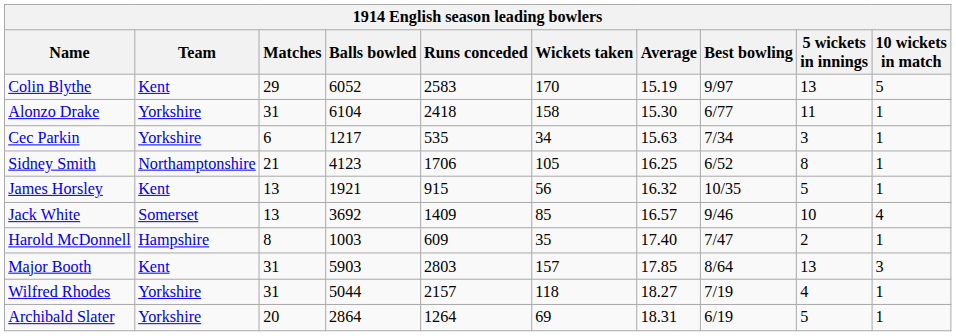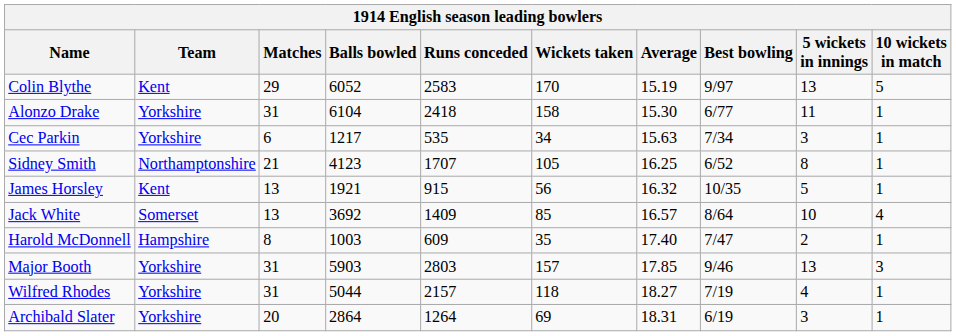 <table class="wikitable">
 <tr>
 <th colspan="10" bgcolor="#efefef">1914 English season leading bowlers</th>
 </tr>
 <tr bgcolor="#efefef">
 <th>Name</th>
 <th>Team</th>
 <th>Matches</th>
 <th>Balls bowled</th>
 <th>Runs conceded</th>
 <th>Wickets taken</th>
 <th>Average</th>
 <th>Best bowling</th>
 <th>5 wickets<br>in innings</th>
 <th>10 wickets<br>in match</th>
 </tr>
 <tr>
 <td><a href='#'>Colin Blythe</a></td>
 <td><a href='#'>Kent</a></td>
 <td>29</td>
 <td>6052</td>
 <td>2583</td>
 <td>170</td>
 <td>15.19</td>
 <td>9/97</td>
 <td>13</td>
 <td>5</td>
 </tr>
 <tr>
 <td><a href='#'>Alonzo Drake</a></td>
 <td><a href='#'>Yorkshire</a></td>
 <td>31</td>
 <td>6104</td>
 <td>2418</td>
 <td>158</td>
 <td>15.30</td>
 <td>6/77</td>
 <td>11</td>
 <td>1</td>
 </tr>
 <tr>
 <td><a href='#'>Cec Parkin</a></td>
 <td><a href='#'>Yorkshire</a></td>
 <td>6</td>
 <td>1217</td>
 <td>535</td>
 <td>34</td>
 <td>15.63</td>
 <td>7/34</td>
 <td>3</td>
 <td>1</td>
 </tr>
 <tr>
 <td><a href='#'>Sidney Smith</a></td>
 <td><a href='#'>Northamptonshire</a></td>
 <td>21</td>
 <td>4123</td>
-<td>1706</td>
+<td>1707</td>
 <td>105</td>
 <td>16.25</td>
 <td>6/52</td>
 <td>8</td>
 <td>1</td>
 </tr>
 <tr>
 <td><a href='#'>James Horsley</a></td>
 <td><a href='#'>Kent</a></td>
 <td>13</td>
 <td>1921</td>
 <td>915</td>
 <td>56</td>
 <td>16.32</td>
 <td>10/35</td>
 <td>5</td>
 <td>1</td>
 </tr>
 <tr>
 <td><a href='#'>Jack White</a></td>
 <td><a href='#'>Somerset</a></td>
 <td>13</td>
 <td>3692</td>
 <td>1409</td>
 <td>85</td>
 <td>16.57</td>
-<td>9/46</td>
+<td>8/64</td>
 <td>10</td>
 <td>4</td>
 </tr>
 <tr>
 <td><a href='#'>Harold McDonnell</a></td>
 <td><a href='#'>Hampshire</a></td>
 <td>8</td>
 <td>1003</td>
 <td>609</td>
 <td>35</td>
 <td>17.40</td>
 <td>7/47</td>
 <td>2</td>
 <td>1</td>
 </tr>
 <tr>
 <td><a href='#'>Major Booth</a></td>
-<td><a href='#'>Kent</a></td>
+<td><a href='#'>Yorkshire</a></td>
 <td>31</td>
 <td>5903</td>
 <td>2803</td>
 <td>157</td>
 <td>17.85</td>
-<td>8/64</td>
+<td>9/46</td>
 <td>13</td>
 <td>3</td>
 </tr>
 <tr>
 <td><a href='#'>Wilfred Rhodes</a></td>
 <td><a href='#'>Yorkshire</a></td>
 <td>31</td>
 <td>5044</td>
 <td>2157</td>
 <td>118</td>
 <td>18.27</td>
 <td>7/19</td>
 <td>4</td>
 <td>1</td>
 </tr>
 <tr>
 <td><a href='#'>Archibald Slater</a></td>
 <td><a href='#'>Yorkshire</a></td>
 <td>20</td>
 <td>2864</td>
 <td>1264</td>
 <td>69</td>
 <td>18.31</td>
 <td>6/19</td>
-<td>5</td>
+<td>3</td>
 <td>1</td>
 </tr>
 </table>
